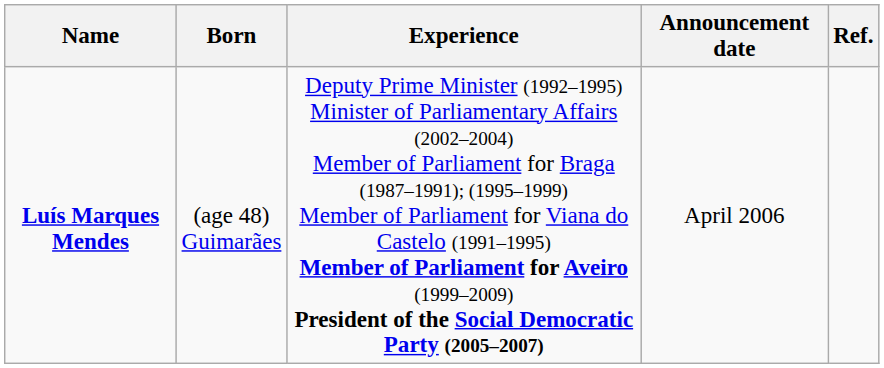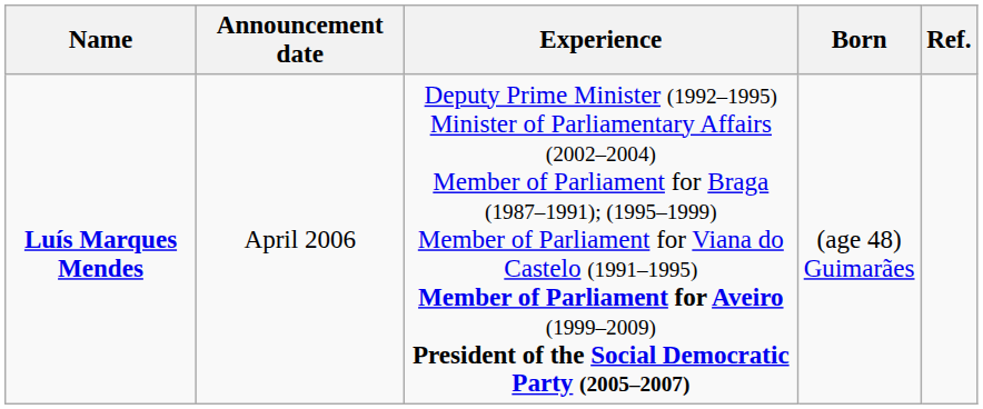 <table class="wikitable" style="text-align:center">
 <tr>
 <th>Name</th>
+<th>Announcement date</th>
+<th>Experience</th>
 <th>Born</th>
-<th>Experience</th>
-<th>Announcement date</th>
 <th class="unsortable">Ref.</th>
 </tr>
 <tr>
 <td><br><strong><a href='#'>Luís Marques Mendes</a></strong></td>
+<td>April 2006</td>
+<td><a href='#'>Deputy Prime Minister</a> <small>(1992–1995)</small><br><a href='#'>Minister of Parliamentary Affairs</a> <small>(2002–2004)</small><br><a href='#'>Member of Parliament</a> for <a href='#'>Braga</a> <small>(1987–1991); (1995–1999)</small><br><a href='#'>Member of Parliament</a> for <a href='#'>Viana do Castelo</a> <small>(1991–1995)</small><br><strong><a href='#'>Member of Parliament</a> for <a href='#'>Aveiro</a></strong> <small>(1999–2009)</small><br><strong>President of the <a href='#'>Social Democratic Party</a></strong> <small><strong>(2005–2007)</strong></small></td>
 <td><br>(age 48)<br><a href='#'>Guimarães</a></td>
-<td><a href='#'>Deputy Prime Minister</a> <small>(1992–1995)</small><br><a href='#'>Minister of Parliamentary Affairs</a> <small>(2002–2004)</small><br><a href='#'>Member of Parliament</a> for <a href='#'>Braga</a> <small>(1987–1991); (1995–1999)</small><br><a href='#'>Member of Parliament</a> for <a href='#'>Viana do Castelo</a> <small>(1991–1995)</small><br><strong><a href='#'>Member of Parliament</a> for <a href='#'>Aveiro</a></strong> <small>(1999–2009)</small><br><strong>President of the <a href='#'>Social Democratic Party</a></strong> <small><strong>(2005–2007)</strong></small></td>
-<td>April 2006</td>
 <td></td>
 </tr>
 </table>
